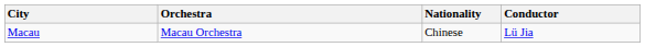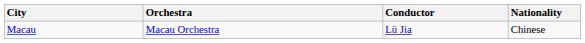 <table class="wikitable">
 <tr>
 <td style="width: 200px; background: #f2f2f2"><strong>City</strong></td>
 <td style="width: 350px; background: #f2f2f2"><strong>Orchestra</strong></td>
+<td style="width: 180px; background: #f2f2f2"><strong>Conductor</strong></td>
 <td style="width: 100px; background: #f2f2f2"><strong>Nationality</strong></td>
-<td style="width: 180px; background: #f2f2f2"><strong>Conductor</strong></td>
 </tr>
 <tr>
 <td><a href='#'>Macau</a></td>
 <td><a href='#'>Macau Orchestra</a></td>
+<td><a href='#'>Lü Jia</a></td>
 <td>Chinese</td>
-<td><a href='#'>Lü Jia</a></td>
 </tr>
 </table>
